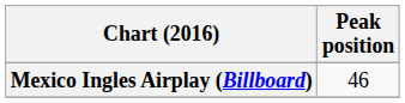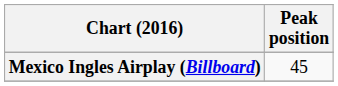 <table class="wikitable plainrowheaders sortable" style="text-align:center;">
 <tr>
 <th scope="col">Chart (2016)</th>
 <th scope="col">Peak<br>position</th>
 </tr>
 <tr>
 </tr>
 <tr>
 </tr>
 <tr>
 <th scope="row">Mexico Ingles Airplay (<a href='#'><em>Billboard</em></a>)</th>
-<td>46</td>
+<td>45</td>
 </tr>
 <tr>
 </tr>
 </table>
